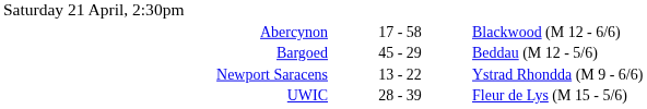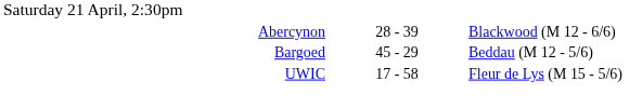 <table style="width:70%;" cellspacing="1">
 <tr>
 <th width=35%></th>
 <th width=15%></th>
 <th></th>
 </tr>
 <tr>
 <td>Saturday 21 April, 2:30pm</td>
 </tr>
 <tr style=font-size:90%>
 <td align=right><a href='#'>Abercynon</a></td>
-<td align=center>17 - 58</td>
+<td align=center>28 - 39</td>
 <td><a href='#'>Blackwood</a> (M 12 - 6/6)</td>
 </tr>
 <tr style=font-size:90%>
 <td align=right><a href='#'>Bargoed</a></td>
 <td align=center>45 - 29</td>
 <td><a href='#'>Beddau</a> (M 12 - 5/6)</td>
 </tr>
 <tr style=font-size:90%>
-<td align=right><a href='#'>Newport Saracens</a></td>
-<td align=center>13 - 22</td>
-<td><a href='#'>Ystrad Rhondda</a> (M 9 - 6/6)</td>
-</tr>
-<tr style=font-size:90%>
 <td align=right><a href='#'>UWIC</a></td>
-<td align=center>28 - 39</td>
+<td align=center>17 - 58</td>
 <td><a href='#'>Fleur de Lys</a> (M 15 - 5/6)</td>
 </tr>
 </table>
